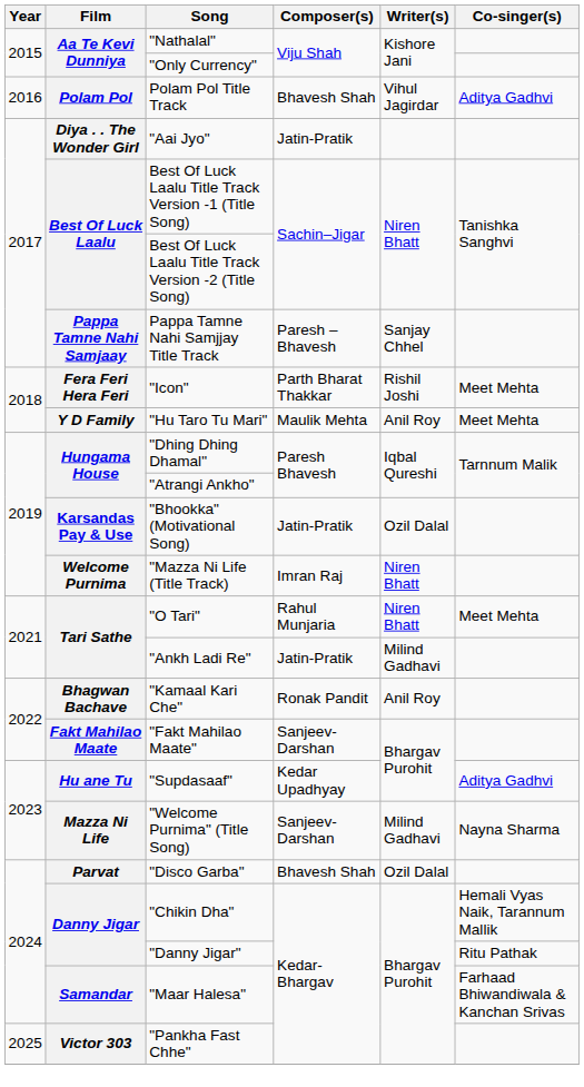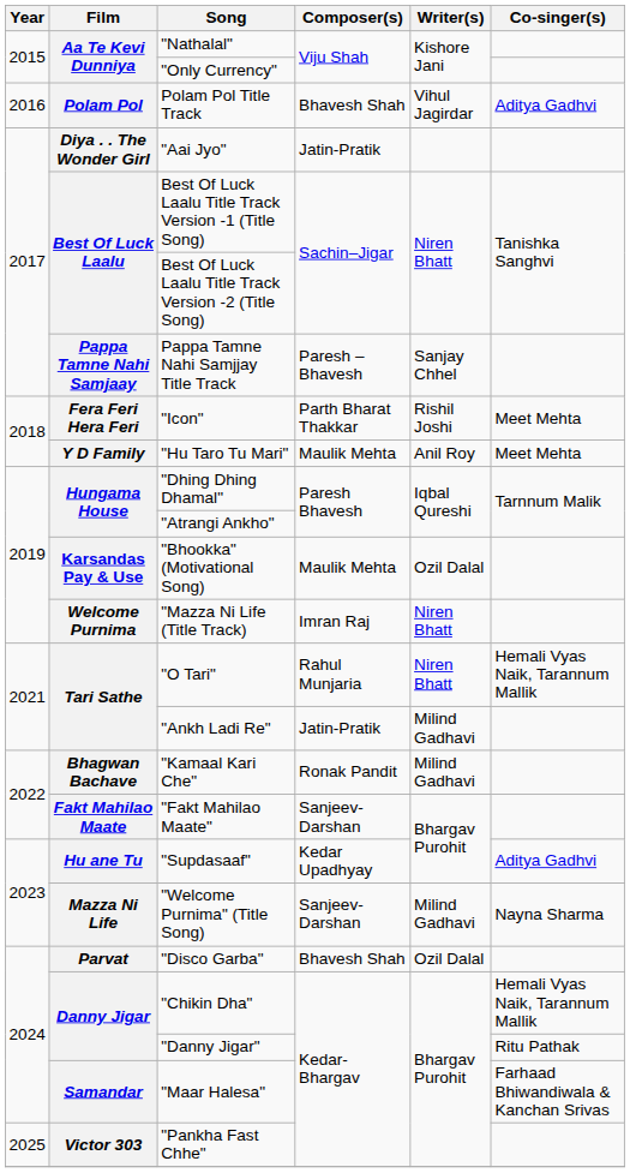 <table class="wikitable plainrowheaders">
 <tr>
 <th scope="col">Year</th>
 <th scope="col">Film</th>
 <th scope="col">Song</th>
 <th scope="col">Composer(s)</th>
 <th scope="col">Writer(s)</th>
 <th scope="col">Co-singer(s)</th>
 </tr>
 <tr>
 <td rowspan="2">2015</td>
 <th rowspan="2"><em><a href='#'>Aa Te Kevi Dunniya</a></em></th>
 <td>"Nathalal"</td>
 <td rowspan="2"><a href='#'>Viju Shah</a></td>
 <td rowspan="2">Kishore Jani</td>
 <td></td>
 </tr>
 <tr>
 <td>"Only Currency"</td>
 <td></td>
 </tr>
 <tr>
 <td>2016</td>
 <th><em><a href='#'>Polam Pol</a></em></th>
 <td>Polam Pol Title Track</td>
 <td>Bhavesh Shah</td>
 <td>Vihul Jagirdar</td>
 <td><a href='#'>Aditya Gadhvi</a></td>
 </tr>
 <tr>
 <td rowspan="4">2017</td>
 <th><em>Diya . . The Wonder Girl</em></th>
 <td>"Aai Jyo"</td>
 <td>Jatin-Pratik</td>
 <td></td>
 <td></td>
 </tr>
 <tr>
 <th rowspan="2"><em><a href='#'>Best Of Luck Laalu</a></em></th>
 <td>Best Of Luck Laalu Title Track Version -1 (Title Song)</td>
 <td rowspan="2"><a href='#'>Sachin–Jigar</a></td>
 <td rowspan="2"><a href='#'>Niren Bhatt</a></td>
 <td rowspan="2">Tanishka Sanghvi</td>
 </tr>
 <tr>
 <td>Best Of Luck Laalu Title Track Version -2 (Title Song)</td>
 </tr>
 <tr>
 <th><em><a href='#'>Pappa Tamne Nahi Samjaay</a></em></th>
 <td>Pappa Tamne Nahi Samjjay Title Track</td>
 <td>Paresh – Bhavesh</td>
 <td>Sanjay Chhel</td>
 <td></td>
 </tr>
 <tr>
 <td rowspan="2">2018</td>
 <th><em>Fera Feri Hera Feri</em></th>
 <td>"Icon"</td>
 <td>Parth Bharat Thakkar</td>
 <td>Rishil Joshi</td>
 <td>Meet Mehta</td>
 </tr>
 <tr>
 <th><em>Y D Family</em></th>
 <td>"Hu Taro Tu Mari"</td>
 <td>Maulik Mehta</td>
 <td>Anil Roy</td>
 <td>Meet Mehta</td>
 </tr>
 <tr>
 <td rowspan="4">2019</td>
 <th rowspan="2"><em><a href='#'>Hungama House</a></em></th>
 <td>"Dhing Dhing Dhamal"</td>
 <td rowspan="2">Paresh Bhavesh</td>
 <td rowspan="2">Iqbal Qureshi</td>
 <td rowspan="2">Tarnnum Malik</td>
 </tr>
 <tr>
 <td>"Atrangi Ankho"</td>
 </tr>
 <tr>
 <th><a href='#'>Karsandas Pay & Use</a></th>
 <td>"Bhookka" (Motivational Song)</td>
-<td>Jatin-Pratik</td>
+<td>Maulik Mehta</td>
 <td>Ozil Dalal</td>
 <td></td>
 </tr>
 <tr>
 <th><em>Welcome Purnima</em></th>
 <td>"Mazza Ni Life (Title Track)</td>
 <td>Imran Raj</td>
 <td><a href='#'>Niren Bhatt</a></td>
 <td></td>
 </tr>
 <tr>
 <td rowspan="2">2021</td>
 <th rowspan="2"><em>Tari Sathe</em></th>
 <td>"O Tari"</td>
 <td>Rahul Munjaria</td>
 <td><a href='#'>Niren Bhatt</a></td>
-<td>Meet Mehta</td>
+<td>Hemali Vyas Naik, Tarannum Mallik</td>
 </tr>
 <tr>
 <td>"Ankh Ladi Re"</td>
 <td>Jatin-Pratik</td>
 <td>Milind Gadhavi</td>
 <td></td>
 </tr>
 <tr>
 <td rowspan="2">2022</td>
 <th><em>Bhagwan Bachave</em></th>
 <td>"Kamaal Kari Che"</td>
 <td>Ronak Pandit</td>
-<td>Anil Roy</td>
+<td>Milind Gadhavi</td>
 <td></td>
 </tr>
 <tr>
 <th><em><a href='#'>Fakt Mahilao Maate</a></em></th>
 <td>"Fakt Mahilao Maate"</td>
 <td>Sanjeev-Darshan</td>
 <td rowspan="2">Bhargav Purohit</td>
 <td></td>
 </tr>
 <tr>
 <td rowspan="2">2023</td>
 <th><em><a href='#'>Hu ane Tu</a></em></th>
 <td>"Supdasaaf"</td>
 <td>Kedar Upadhyay</td>
 <td><a href='#'>Aditya Gadhvi</a></td>
 </tr>
 <tr>
 <th><em>Mazza Ni Life</em></th>
 <td>"Welcome Purnima" (Title Song)</td>
 <td>Sanjeev-Darshan</td>
 <td>Milind Gadhavi</td>
 <td>Nayna Sharma</td>
 </tr>
 <tr>
 <td rowspan="4">2024</td>
 <th><em>Parvat</em></th>
 <td>"Disco Garba"</td>
 <td>Bhavesh Shah</td>
 <td>Ozil Dalal</td>
 <td></td>
 </tr>
 <tr>
 <th rowspan="2"><em><a href='#'>Danny Jigar</a></em></th>
 <td>"Chikin Dha"</td>
 <td rowspan="4">Kedar-Bhargav</td>
 <td rowspan="4">Bhargav Purohit</td>
 <td>Hemali Vyas Naik, Tarannum Mallik</td>
 </tr>
 <tr>
 <td>"Danny Jigar"</td>
 <td>Ritu Pathak</td>
 </tr>
 <tr>
 <th><em><a href='#'>Samandar</a></em></th>
 <td>"Maar Halesa"</td>
 <td>Farhaad Bhiwandiwala & Kanchan Srivas</td>
 </tr>
 <tr>
 <td>2025</td>
 <th><em>Victor 303</em></th>
 <td>"Pankha Fast Chhe"</td>
 <td></td>
 </tr>
 <tr>
 </tr>
 </table>
